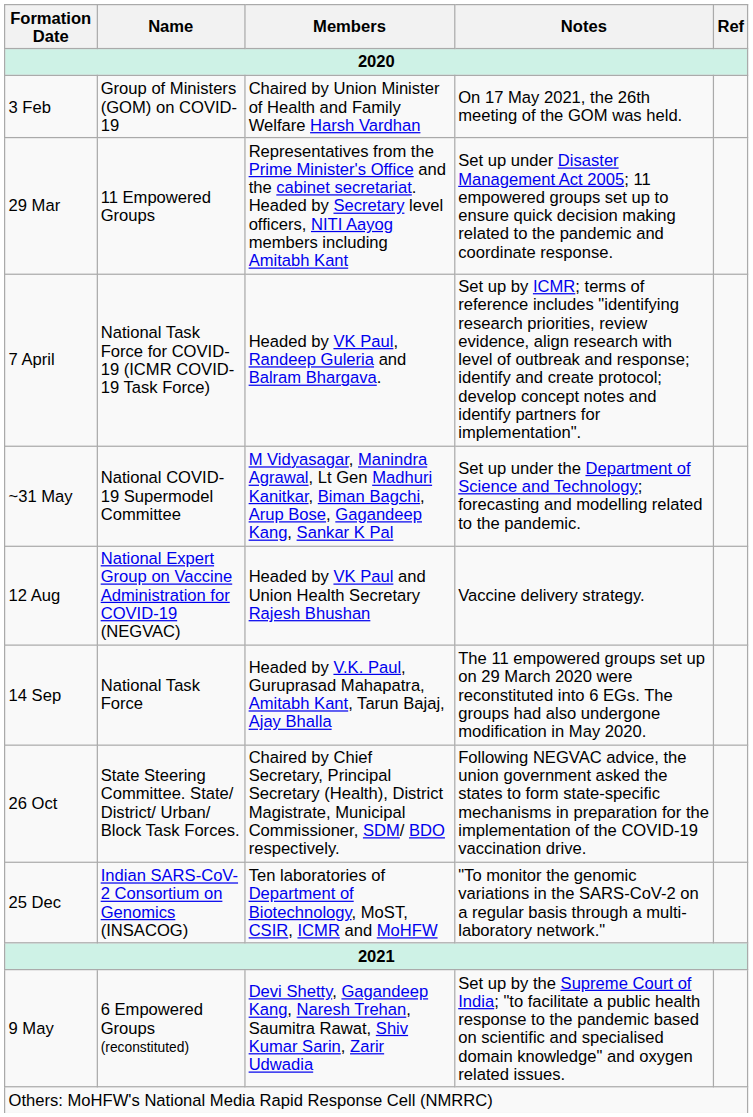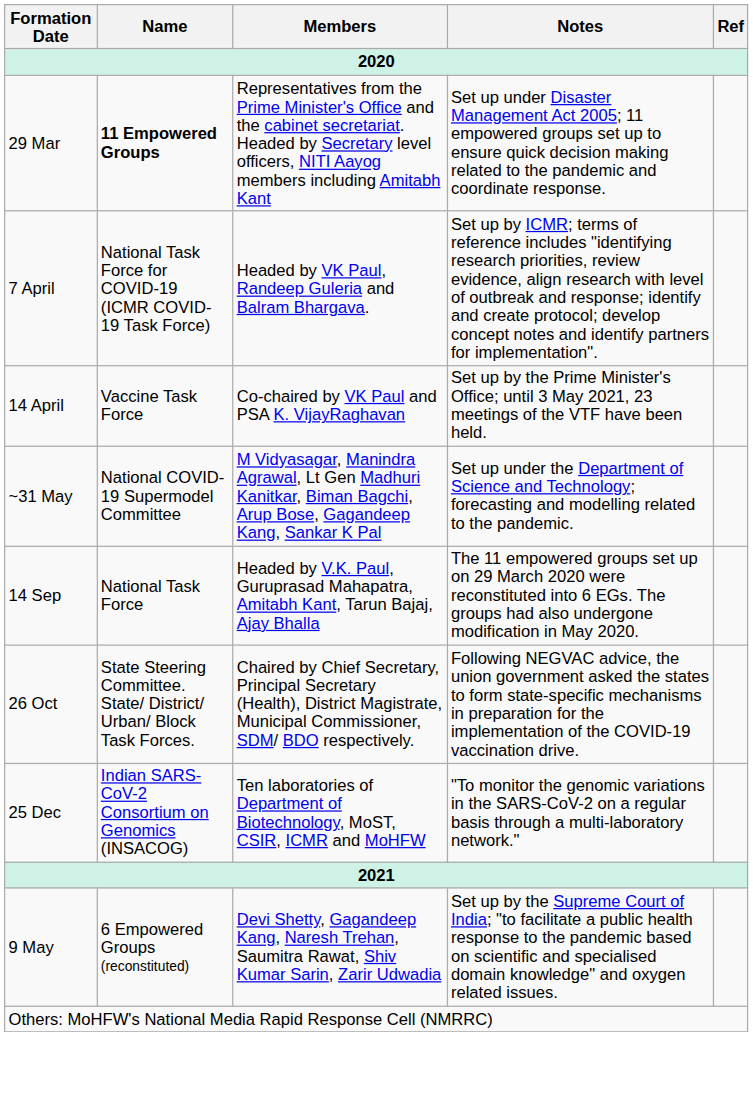 <table class="wikitable mw-collapsible mw-collapsed" style="font-size:85%;">
 <tr>
 <th>Formation Date</th>
 <th>Name</th>
 <th>Members</th>
 <th>Notes</th>
 <th>Ref</th>
 </tr>
 <tr>
 <th colspan="5" style="background: #CEF2E6;">2020</th>
 </tr>
 <tr>
-<td>3 Feb</td>
-<td>Group of Ministers (GOM) on COVID-19</td>
-<td>Chaired by Union Minister of Health and Family Welfare <a href='#'>Harsh Vardhan</a></td>
-<td>On 17 May 2021, the 26th meeting of the GOM was held.</td>
-<td></td>
-</tr>
-<tr>
 <td>29 Mar</td>
-<td>11 Empowered Groups</td>
+<td><strong>11 Empowered Groups</strong></td>
 <td>Representatives from the <a href='#'>Prime Minister's Office</a> and the <a href='#'>cabinet secretariat</a>. Headed by <a href='#'>Secretary</a> level officers, <a href='#'>NITI Aayog</a> members including <a href='#'>Amitabh Kant</a></td>
 <td>Set up under <a href='#'>Disaster Management Act 2005</a>; 11 empowered groups set up to ensure quick decision making related to the pandemic and coordinate response.</td>
 <td></td>
 </tr>
 <tr>
 <td>7 April</td>
 <td>National Task Force for COVID-19 (ICMR COVID-19 Task Force)</td>
 <td>Headed by <a href='#'>VK Paul</a>, <a href='#'>Randeep Guleria</a> and <a href='#'>Balram Bhargava</a>.</td>
 <td>Set up by <a href='#'>ICMR</a>; terms of reference includes "identifying research priorities, review evidence, align research with level of outbreak and response; identify and create protocol; develop concept notes and identify partners for implementation".</td>
 <td></td>
 </tr>
 <tr>
+<td>14 April</td>
+<td>Vaccine Task Force</td>
+<td>Co-chaired by <a href='#'>VK Paul</a> and PSA <a href='#'>K. VijayRaghavan</a></td>
+<td>Set up by the Prime Minister's Office; until 3 May 2021, 23 meetings of the VTF have been held.</td>
+<td></td>
+</tr>
+<tr>
 <td>~31 May</td>
 <td>National COVID-19 Supermodel Committee</td>
 <td><a href='#'>M Vidyasagar</a>, <a href='#'>Manindra Agrawal</a>, Lt Gen <a href='#'>Madhuri Kanitkar</a>, <a href='#'>Biman Bagchi</a>, <a href='#'>Arup Bose</a>, <a href='#'>Gagandeep Kang</a>, <a href='#'>Sankar K Pal</a></td>
 <td>Set up under the <a href='#'>Department of Science and Technology</a>; forecasting and modelling related to the pandemic.</td>
-<td></td>
-</tr>
-<tr>
-<td>12 Aug</td>
-<td><a href='#'>National Expert Group on Vaccine Administration for COVID-19</a> (NEGVAC)</td>
-<td>Headed by <a href='#'>VK Paul</a> and Union Health Secretary <a href='#'>Rajesh Bhushan</a></td>
-<td>Vaccine delivery strategy.</td>
 <td></td>
 </tr>
 <tr>
 <td>14 Sep</td>
 <td>National Task Force</td>
 <td>Headed by <a href='#'>V.K. Paul</a>, Guruprasad Mahapatra, <a href='#'>Amitabh Kant</a>, Tarun Bajaj, <a href='#'>Ajay Bhalla</a></td>
 <td>The 11 empowered groups set up on 29 March 2020 were reconstituted into 6 EGs. The groups had also undergone modification in May 2020.</td>
 <td></td>
 </tr>
 <tr>
 <td>26 Oct</td>
 <td>State Steering Committee. State/ District/ Urban/ Block Task Forces.</td>
 <td>Chaired by Chief Secretary, Principal Secretary (Health), District Magistrate, Municipal Commissioner, <a href='#'>SDM</a>/ <a href='#'>BDO</a> respectively.</td>
 <td>Following NEGVAC advice, the union government asked the states to form state-specific mechanisms in preparation for the implementation of the COVID-19 vaccination drive.</td>
 <td></td>
 </tr>
 <tr>
 <td>25 Dec</td>
 <td><a href='#'>Indian SARS-CoV-2 Consortium on Genomics</a> (INSACOG)</td>
 <td>Ten laboratories of <a href='#'>Department of Biotechnology</a>, MoST, <a href='#'>CSIR</a>, <a href='#'>ICMR</a> and <a href='#'>MoHFW</a></td>
 <td>"To monitor the genomic variations in the SARS-CoV-2 on a regular basis through a multi-laboratory network."</td>
 <td></td>
 </tr>
 <tr>
 <th colspan="5" style="background: #CEF2E6;">2021</th>
 </tr>
 <tr>
 <td>9 May</td>
 <td>6 Empowered Groups <small>(reconstituted)</small></td>
 <td><a href='#'>Devi Shetty</a>, <a href='#'>Gagandeep Kang</a>, <a href='#'>Naresh Trehan</a>, Saumitra Rawat, <a href='#'>Shiv Kumar Sarin</a>, <a href='#'>Zarir Udwadia</a></td>
 <td>Set up by the <a href='#'>Supreme Court of India</a>; "to facilitate a public health response to the pandemic based on scientific and specialised domain knowledge" and oxygen related issues.</td>
 <td></td>
 </tr>
 <tr>
 <td colspan="5">Others: MoHFW's National Media Rapid Response Cell (NMRRC)</td>
 </tr>
 </table>
